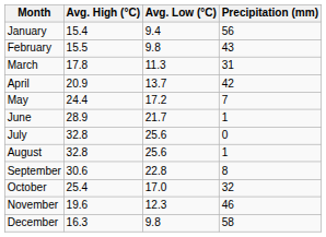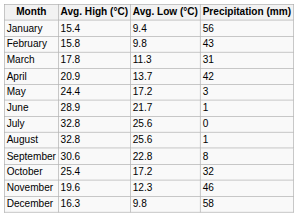 <table class="wikitable">
 <tr>
 <th>Month</th>
 <th>Avg. High (°C)</th>
 <th>Avg. Low (°C)</th>
 <th>Precipitation (mm)</th>
 </tr>
 <tr>
 <td>January</td>
 <td>15.4</td>
 <td>9.4</td>
 <td>56</td>
 </tr>
 <tr>
 <td>February</td>
-<td>15.5</td>
+<td>15.8</td>
 <td>9.8</td>
 <td>43</td>
 </tr>
 <tr>
 <td>March</td>
 <td>17.8</td>
 <td>11.3</td>
 <td>31</td>
 </tr>
 <tr>
 <td>April</td>
 <td>20.9</td>
 <td>13.7</td>
 <td>42</td>
 </tr>
 <tr>
 <td>May</td>
 <td>24.4</td>
 <td>17.2</td>
-<td>7</td>
+<td>3</td>
 </tr>
 <tr>
 <td>June</td>
 <td>28.9</td>
 <td>21.7</td>
 <td>1</td>
 </tr>
 <tr>
 <td>July</td>
 <td>32.8</td>
 <td>25.6</td>
 <td>0</td>
 </tr>
 <tr>
 <td>August</td>
 <td>32.8</td>
 <td>25.6</td>
 <td>1</td>
 </tr>
 <tr>
 <td>September</td>
 <td>30.6</td>
 <td>22.8</td>
 <td>8</td>
 </tr>
 <tr>
 <td>October</td>
 <td>25.4</td>
-<td>17.0</td>
+<td>17.2</td>
 <td>32</td>
 </tr>
 <tr>
 <td>November</td>
 <td>19.6</td>
 <td>12.3</td>
 <td>46</td>
 </tr>
 <tr>
 <td>December</td>
 <td>16.3</td>
 <td>9.8</td>
 <td>58</td>
 </tr>
 </table>
